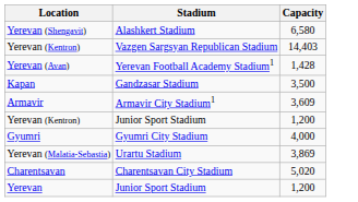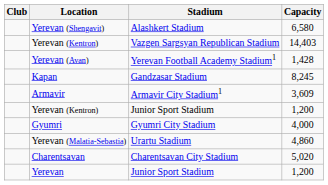 <table class="wikitable sortable">
 <tr>
+<th>Club</th>
 <th>Location</th>
 <th>Stadium</th>
 <th>Capacity</th>
 </tr>
 <tr>
+<td></td>
 <td><a href='#'>Yerevan</a> <small>(<a href='#'>Shengavit</a>)</small></td>
 <td><a href='#'>Alashkert Stadium</a></td>
 <td style="text-align:center;">6,580</td>
 </tr>
 <tr>
+<td></td>
 <td>Yerevan <small>(<a href='#'>Kentron</a>)</small></td>
 <td><a href='#'>Vazgen Sargsyan Republican Stadium</a></td>
 <td style="text-align:center;">14,403</td>
 </tr>
 <tr>
+<td></td>
 <td><a href='#'>Yerevan</a> <small>(<a href='#'>Avan</a>)</small></td>
 <td><a href='#'>Yerevan Football Academy Stadium</a><sup>1</sup></td>
 <td style="text-align:center;">1,428</td>
 </tr>
 <tr>
+<td></td>
 <td><a href='#'>Kapan</a></td>
 <td><a href='#'>Gandzasar Stadium</a></td>
-<td style="text-align:center;">3,500</td>
+<td style="text-align:center;">8,245</td>
 </tr>
 <tr>
+<td></td>
 <td><a href='#'>Armavir</a></td>
 <td><a href='#'>Armavir City Stadium</a><sup>1</sup></td>
 <td style="text-align:center;">3,609</td>
 </tr>
 <tr>
+<td></td>
 <td>Yerevan <small>(Kentron)</small></td>
 <td>Junior Sport Stadium</td>
 <td style="text-align:center;">1,200</td>
 </tr>
 <tr>
+<td></td>
 <td><a href='#'>Gyumri</a></td>
 <td><a href='#'>Gyumri City Stadium</a></td>
 <td style="text-align:center;">4,000</td>
 </tr>
 <tr>
+<td></td>
 <td>Yerevan <small>(<a href='#'>Malatia-Sebastia</a>)</small></td>
 <td><a href='#'>Urartu Stadium</a></td>
-<td style="text-align:center;">3,869</td>
+<td style="text-align:center;">4,860</td>
 </tr>
 <tr>
+<td></td>
 <td><a href='#'>Charentsavan</a></td>
 <td><a href='#'>Charentsavan City Stadium</a></td>
 <td style="text-align:center;">5,020</td>
 </tr>
 <tr>
+<td></td>
 <td><a href='#'>Yerevan</a></td>
 <td><a href='#'>Junior Sport Stadium</a></td>
 <td style="text-align:center;">1,200</td>
 </tr>
 </table>
